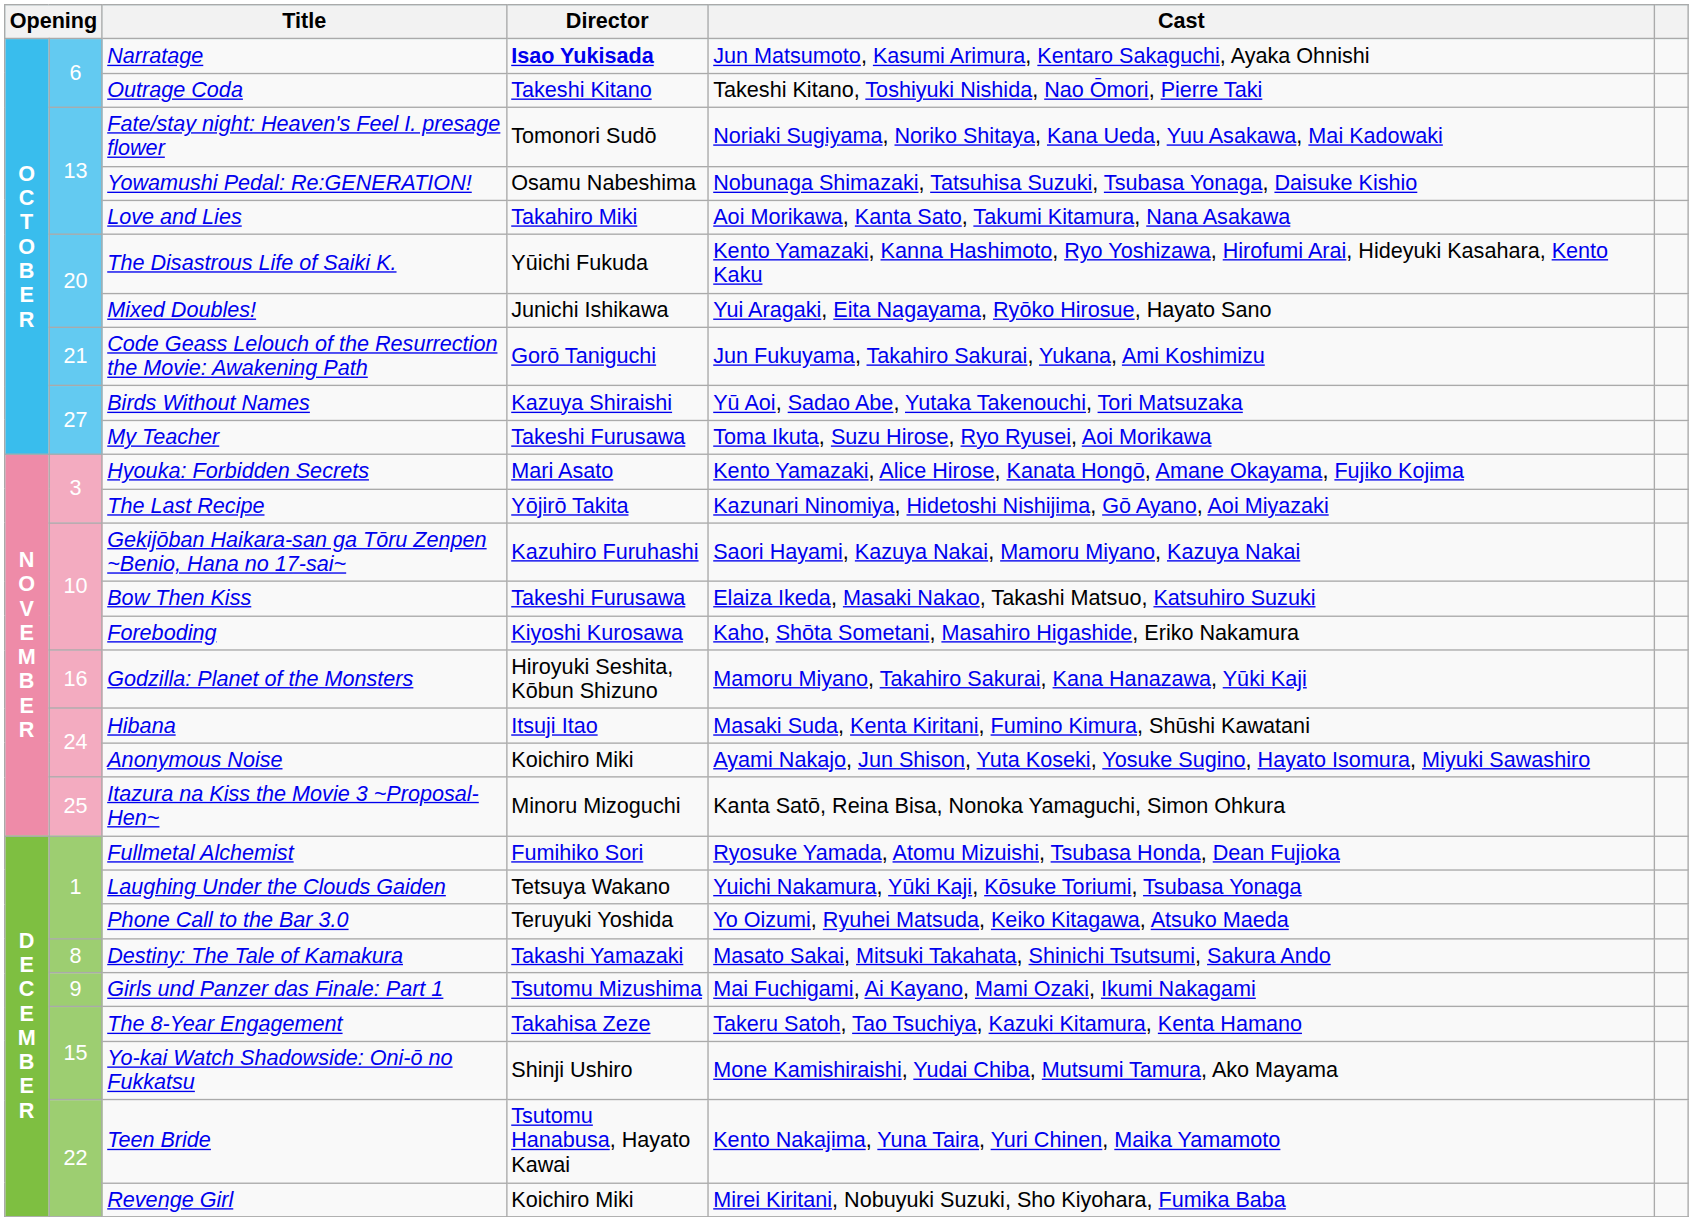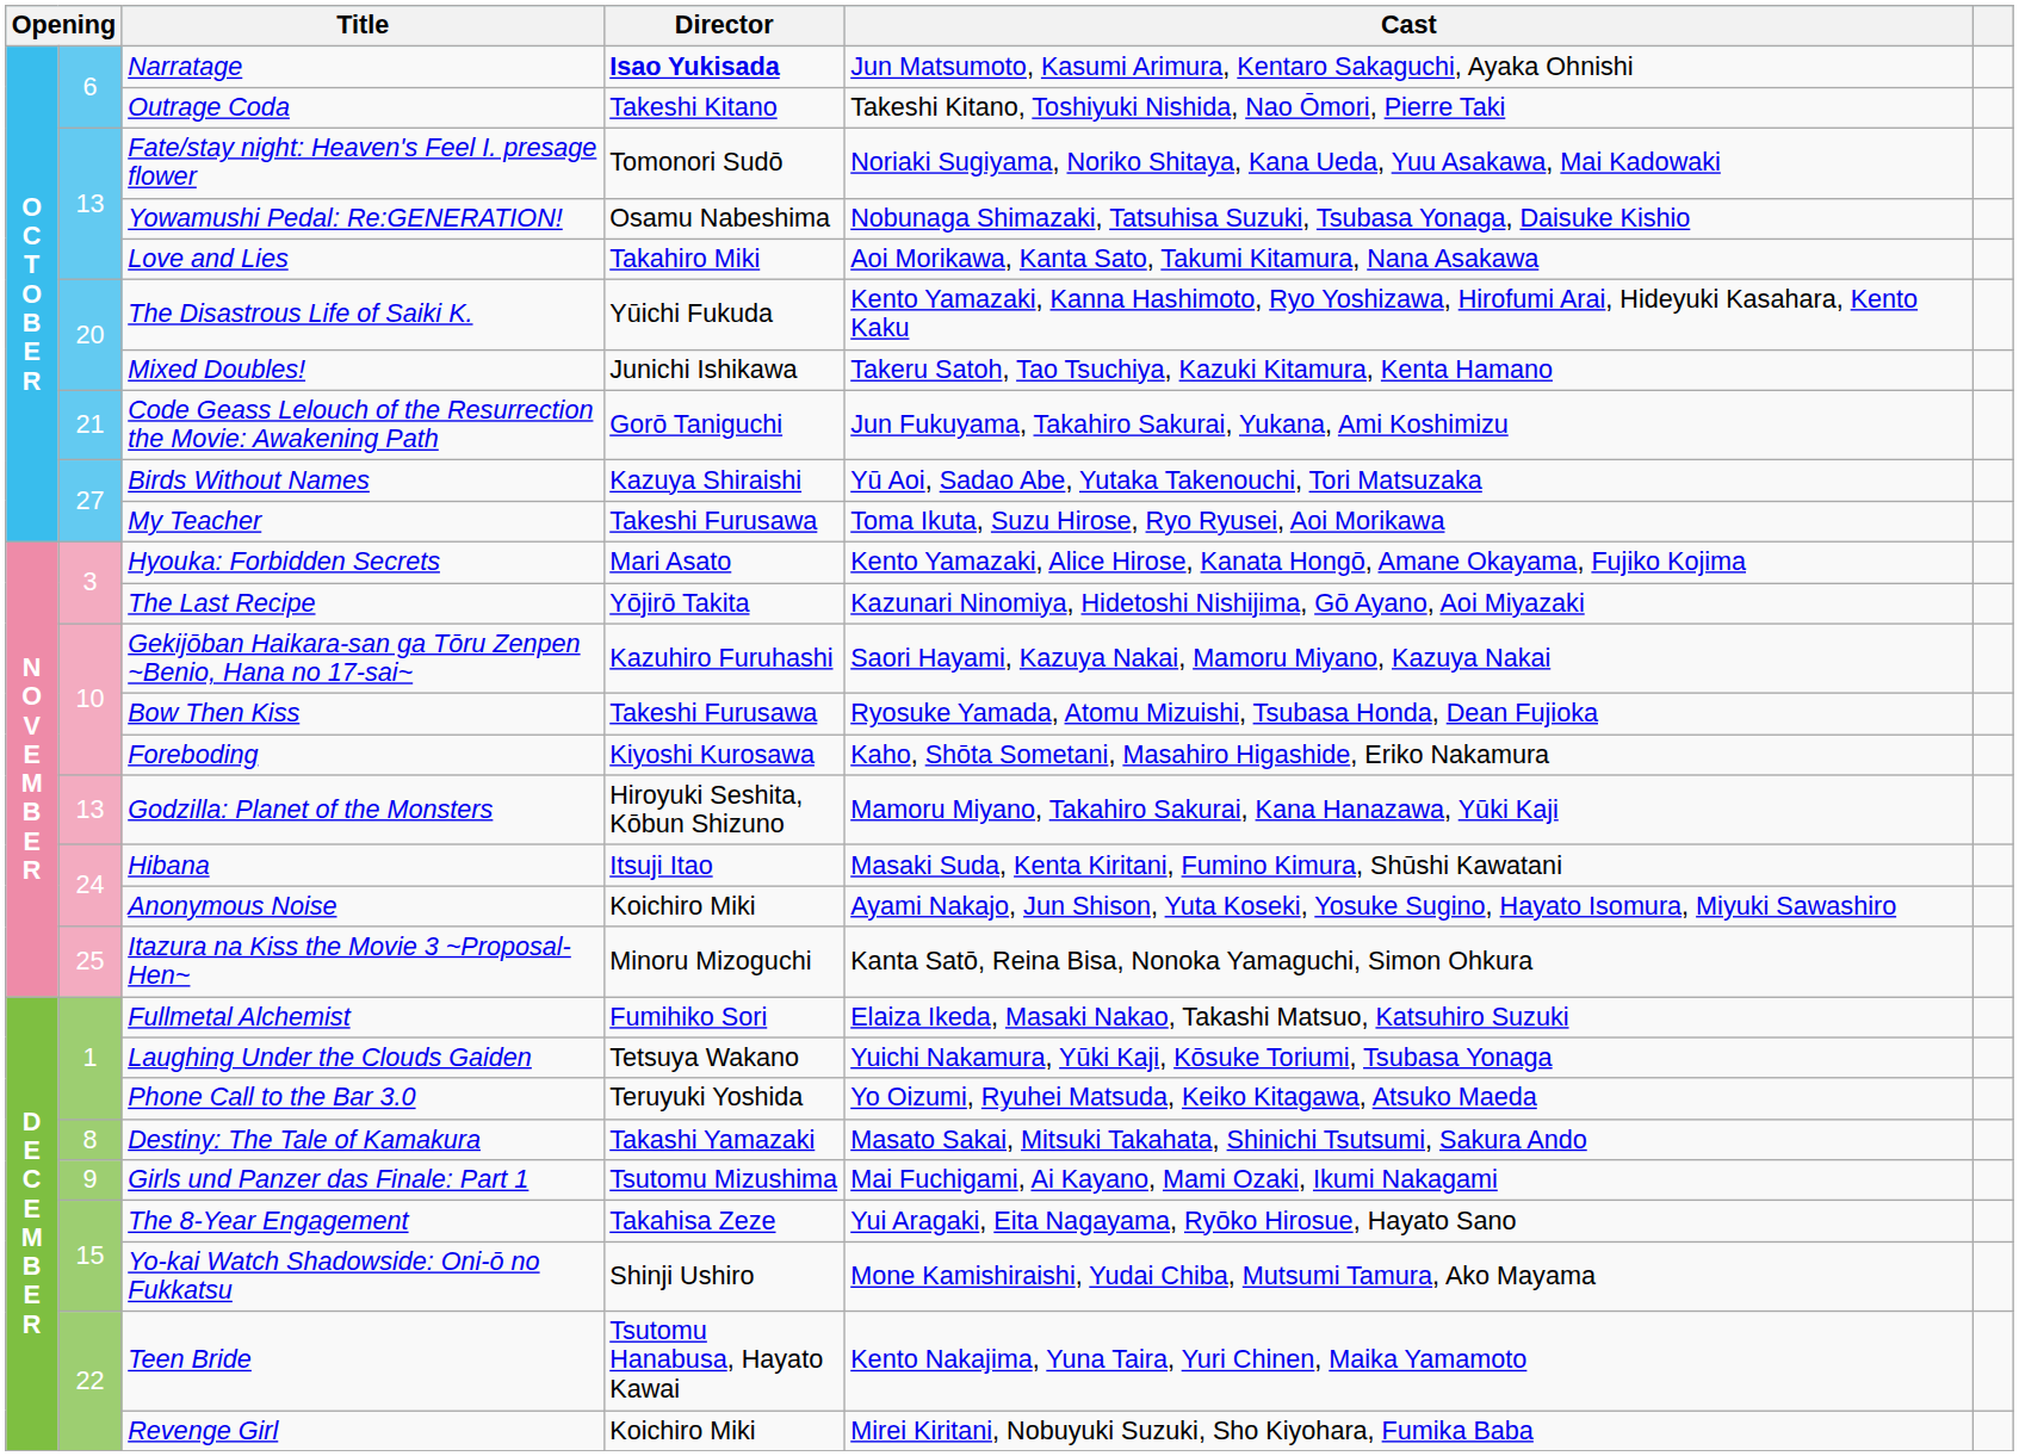 <table class="wikitable">
 <tr style="background:#b0e0e6; text-align:center;">
 <th colspan="2">Opening</th>
 <th style="width:24%;">Title</th>
 <th style="width:12%">Director</th>
 <th>Cast</th>
 <th style="width:2%;"></th>
 </tr>
 <tr>
 <th rowspan="10" style="text-align:center; background:#39BDED; color:white;">O<br>C<br>T<br>O<br>B<br>E<br>R</th>
 <td rowspan="2" style="text-align:center; background:#63CAF1; color:white">6</td>
 <td><em><a href='#'>Narratage</a></em></td>
 <td><strong><a href='#'>Isao Yukisada</a></strong></td>
 <td><a href='#'>Jun Matsumoto</a>, <a href='#'>Kasumi Arimura</a>, <a href='#'>Kentaro Sakaguchi</a>, Ayaka Ohnishi</td>
 <td></td>
 </tr>
 <tr>
 <td><em><a href='#'>Outrage Coda</a></em></td>
 <td><a href='#'>Takeshi Kitano</a></td>
 <td>Takeshi Kitano, <a href='#'>Toshiyuki Nishida</a>, <a href='#'>Nao Ōmori</a>, <a href='#'>Pierre Taki</a></td>
 <td></td>
 </tr>
 <tr>
 <td rowspan="3" style="text-align:center; background:#63CAF1; color:white;">13</td>
 <td><em><a href='#'>Fate/stay night: Heaven's Feel I. presage flower</a></em></td>
 <td>Tomonori Sudō</td>
 <td><a href='#'>Noriaki Sugiyama</a>, <a href='#'>Noriko Shitaya</a>, <a href='#'>Kana Ueda</a>, <a href='#'>Yuu Asakawa</a>, <a href='#'>Mai Kadowaki</a></td>
 <td></td>
 </tr>
 <tr>
 <td><em><a href='#'>Yowamushi Pedal: Re:GENERATION!</a></em></td>
 <td>Osamu Nabeshima</td>
 <td><a href='#'>Nobunaga Shimazaki</a>, <a href='#'>Tatsuhisa Suzuki</a>, <a href='#'>Tsubasa Yonaga</a>, <a href='#'>Daisuke Kishio</a></td>
 <td></td>
 </tr>
 <tr>
 <td><em><a href='#'>Love and Lies</a></em></td>
 <td><a href='#'>Takahiro Miki</a></td>
 <td><a href='#'>Aoi Morikawa</a>, <a href='#'>Kanta Sato</a>, <a href='#'>Takumi Kitamura</a>, <a href='#'>Nana Asakawa</a></td>
 <td></td>
 </tr>
 <tr>
 <td rowspan="2" style="text-align:center; background:#63CAF1; color:white;">20</td>
 <td><em><a href='#'>The Disastrous Life of Saiki K.</a></em></td>
 <td>Yūichi Fukuda</td>
 <td><a href='#'>Kento Yamazaki</a>, <a href='#'>Kanna Hashimoto</a>, <a href='#'>Ryo Yoshizawa</a>, <a href='#'>Hirofumi Arai</a>, Hideyuki Kasahara, <a href='#'>Kento Kaku</a></td>
 <td></td>
 </tr>
 <tr>
 <td><em><a href='#'>Mixed Doubles!</a></em></td>
 <td>Junichi Ishikawa</td>
-<td><a href='#'>Yui Aragaki</a>, <a href='#'>Eita Nagayama</a>, <a href='#'>Ryōko Hirosue</a>, Hayato Sano</td>
+<td><a href='#'>Takeru Satoh</a>, <a href='#'>Tao Tsuchiya</a>, <a href='#'>Kazuki Kitamura</a>, <a href='#'>Kenta Hamano</a></td>
 <td></td>
 </tr>
 <tr>
 <td rowspan="1" style="text-align:center; background:#63CAF1; color:white;">21</td>
 <td><em><a href='#'>Code Geass Lelouch of the Resurrection the Movie: Awakening Path</a></em></td>
 <td><a href='#'>Gorō Taniguchi</a></td>
 <td><a href='#'>Jun Fukuyama</a>, <a href='#'>Takahiro Sakurai</a>, <a href='#'>Yukana</a>, <a href='#'>Ami Koshimizu</a></td>
 <td></td>
 </tr>
 <tr>
 <td rowspan="2" style="text-align:center; background:#63CAF1; color:white;">27</td>
 <td><em><a href='#'>Birds Without Names</a></em></td>
 <td><a href='#'>Kazuya Shiraishi</a></td>
 <td><a href='#'>Yū Aoi</a>, <a href='#'>Sadao Abe</a>, <a href='#'>Yutaka Takenouchi</a>, <a href='#'>Tori Matsuzaka</a></td>
 <td></td>
 </tr>
 <tr>
 <td><em><a href='#'>My Teacher</a></em></td>
 <td><a href='#'>Takeshi Furusawa</a></td>
 <td><a href='#'>Toma Ikuta</a>, <a href='#'>Suzu Hirose</a>, <a href='#'>Ryo Ryusei</a>, <a href='#'>Aoi Morikawa</a></td>
 <td></td>
 </tr>
 <tr>
 <th rowspan="9" style="text-align:center; background:#EE8BA8; color:white;">N<br>O<br>V<br>E<br>M<br>B<br>E<br>R</th>
 <td rowspan="2" style="text-align:center; background:#F3ABC0; color:white;">3</td>
 <td><em><a href='#'>Hyouka: Forbidden Secrets</a></em></td>
 <td><a href='#'>Mari Asato</a></td>
 <td><a href='#'>Kento Yamazaki</a>, <a href='#'>Alice Hirose</a>, <a href='#'>Kanata Hongō</a>, <a href='#'>Amane Okayama</a>, <a href='#'>Fujiko Kojima</a></td>
 <td></td>
 </tr>
 <tr>
 <td><em><a href='#'>The Last Recipe</a></em></td>
 <td><a href='#'>Yōjirō Takita</a></td>
 <td><a href='#'>Kazunari Ninomiya</a>, <a href='#'>Hidetoshi Nishijima</a>, <a href='#'>Gō Ayano</a>, <a href='#'>Aoi Miyazaki</a></td>
 <td></td>
 </tr>
 <tr>
 <td rowspan="3" style="text-align:center; background:#F3ABC0; color:white;">10</td>
 <td><em><a href='#'>Gekijōban Haikara-san ga Tōru Zenpen ~Benio, Hana no 17-sai~</a></em></td>
 <td><a href='#'>Kazuhiro Furuhashi</a></td>
 <td><a href='#'>Saori Hayami</a>, <a href='#'>Kazuya Nakai</a>, <a href='#'>Mamoru Miyano</a>, <a href='#'>Kazuya Nakai</a></td>
 <td></td>
 </tr>
 <tr>
 <td><em><a href='#'>Bow Then Kiss</a></em></td>
 <td><a href='#'>Takeshi Furusawa</a></td>
-<td><a href='#'>Elaiza Ikeda</a>, <a href='#'>Masaki Nakao</a>, Takashi Matsuo, <a href='#'>Katsuhiro Suzuki</a></td>
+<td><a href='#'>Ryosuke Yamada</a>, <a href='#'>Atomu Mizuishi</a>, <a href='#'>Tsubasa Honda</a>, <a href='#'>Dean Fujioka</a></td>
 <td></td>
 </tr>
 <tr>
 <td><em><a href='#'>Foreboding</a></em></td>
 <td><a href='#'>Kiyoshi Kurosawa</a></td>
 <td><a href='#'>Kaho</a>, <a href='#'>Shōta Sometani</a>, <a href='#'>Masahiro Higashide</a>, Eriko Nakamura</td>
 <td></td>
 </tr>
 <tr>
-<td rowspan="1" style="text-align:center; background:#F3ABC0; color:white;">16</td>
+<td rowspan="1" style="text-align:center; background:#F3ABC0; color:white;">13</td>
 <td><em><a href='#'>Godzilla: Planet of the Monsters</a></em></td>
 <td>Hiroyuki Seshita, Kōbun Shizuno</td>
 <td><a href='#'>Mamoru Miyano</a>, <a href='#'>Takahiro Sakurai</a>, <a href='#'>Kana Hanazawa</a>, <a href='#'>Yūki Kaji</a></td>
 <td></td>
 </tr>
 <tr>
 <td rowspan="2" style="text-align:center; background:#F3ABC0; color:white;">24</td>
 <td><em><a href='#'>Hibana</a></em></td>
 <td><a href='#'>Itsuji Itao</a></td>
 <td><a href='#'>Masaki Suda</a>, <a href='#'>Kenta Kiritani</a>, <a href='#'>Fumino Kimura</a>, Shūshi Kawatani</td>
 <td></td>
 </tr>
 <tr>
 <td><em><a href='#'>Anonymous Noise</a></em></td>
 <td>Koichiro Miki</td>
 <td><a href='#'>Ayami Nakajo</a>, <a href='#'>Jun Shison</a>, <a href='#'>Yuta Koseki</a>, <a href='#'>Yosuke Sugino</a>, <a href='#'>Hayato Isomura</a>, <a href='#'>Miyuki Sawashiro</a></td>
 <td></td>
 </tr>
 <tr>
 <td rowspan="1" style="text-align:center; background:#F3ABC0; color:white;">25</td>
 <td><em><a href='#'>Itazura na Kiss the Movie 3 ~Proposal-Hen~</a></em></td>
 <td>Minoru Mizoguchi</td>
 <td>Kanta Satō, Reina Bisa, Nonoka Yamaguchi, Simon Ohkura</td>
 <td></td>
 </tr>
 <tr>
 <th rowspan="9" style="text-align:center; background:#7EBF41; color:white;">D<br>E<br>C<br>E<br>M<br>B<br>E<br>R</th>
 <td rowspan="3" style="text-align:center; background:#9DCE71; color:white;">1</td>
 <td><em><a href='#'>Fullmetal Alchemist</a></em></td>
 <td><a href='#'>Fumihiko Sori</a></td>
-<td><a href='#'>Ryosuke Yamada</a>, <a href='#'>Atomu Mizuishi</a>, <a href='#'>Tsubasa Honda</a>, <a href='#'>Dean Fujioka</a></td>
+<td><a href='#'>Elaiza Ikeda</a>, <a href='#'>Masaki Nakao</a>, Takashi Matsuo, <a href='#'>Katsuhiro Suzuki</a></td>
 <td></td>
 </tr>
 <tr>
 <td><em><a href='#'>Laughing Under the Clouds Gaiden</a></em></td>
 <td>Tetsuya Wakano</td>
 <td><a href='#'>Yuichi Nakamura</a>, <a href='#'>Yūki Kaji</a>, <a href='#'>Kōsuke Toriumi</a>, <a href='#'>Tsubasa Yonaga</a></td>
 <td></td>
 </tr>
 <tr>
 <td><em><a href='#'>Phone Call to the Bar 3.0</a></em></td>
 <td>Teruyuki Yoshida</td>
 <td><a href='#'>Yo Oizumi</a>, <a href='#'>Ryuhei Matsuda</a>, <a href='#'>Keiko Kitagawa</a>, <a href='#'>Atsuko Maeda</a></td>
 <td></td>
 </tr>
 <tr>
 <td style="text-align:center; background:#9DCE71; color:white;">8</td>
 <td><em><a href='#'>Destiny: The Tale of Kamakura</a></em></td>
 <td><a href='#'>Takashi Yamazaki</a></td>
 <td><a href='#'>Masato Sakai</a>, <a href='#'>Mitsuki Takahata</a>, <a href='#'>Shinichi Tsutsumi</a>, <a href='#'>Sakura Ando</a></td>
 <td></td>
 </tr>
 <tr>
 <td style="text-align:center; background:#9DCE71; color:white;">9</td>
 <td><em><a href='#'>Girls und Panzer das Finale: Part 1</a></em></td>
 <td><a href='#'>Tsutomu Mizushima</a></td>
 <td><a href='#'>Mai Fuchigami</a>, <a href='#'>Ai Kayano</a>, <a href='#'>Mami Ozaki</a>, <a href='#'>Ikumi Nakagami</a></td>
 <td></td>
 </tr>
 <tr>
 <td rowspan="2" style="text-align:center; background:#9DCE71; color:white;">15</td>
 <td><em><a href='#'>The 8-Year Engagement</a></em></td>
 <td><a href='#'>Takahisa Zeze</a></td>
-<td><a href='#'>Takeru Satoh</a>, <a href='#'>Tao Tsuchiya</a>, <a href='#'>Kazuki Kitamura</a>, <a href='#'>Kenta Hamano</a></td>
+<td><a href='#'>Yui Aragaki</a>, <a href='#'>Eita Nagayama</a>, <a href='#'>Ryōko Hirosue</a>, Hayato Sano</td>
 <td></td>
 </tr>
 <tr>
 <td><em><a href='#'>Yo-kai Watch Shadowside: Oni-ō no Fukkatsu</a></em></td>
 <td>Shinji Ushiro</td>
 <td><a href='#'>Mone Kamishiraishi</a>, <a href='#'>Yudai Chiba</a>, <a href='#'>Mutsumi Tamura</a>, Ako Mayama</td>
 <td></td>
 </tr>
 <tr>
 <td rowspan="2" style="text-align:center; background:#9DCE71; color:white;">22</td>
 <td><em><a href='#'>Teen Bride</a></em></td>
 <td><a href='#'>Tsutomu Hanabusa</a>, Hayato Kawai</td>
 <td><a href='#'>Kento Nakajima</a>, <a href='#'>Yuna Taira</a>, <a href='#'>Yuri Chinen</a>, <a href='#'>Maika Yamamoto</a></td>
 <td></td>
 </tr>
 <tr>
 <td><em><a href='#'>Revenge Girl</a></em></td>
 <td>Koichiro Miki</td>
 <td><a href='#'>Mirei Kiritani</a>, Nobuyuki Suzuki, Sho Kiyohara, <a href='#'>Fumika Baba</a></td>
 <td></td>
 </tr>
 <tr>
 </tr>
 </table>
